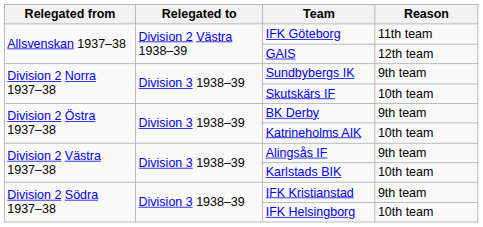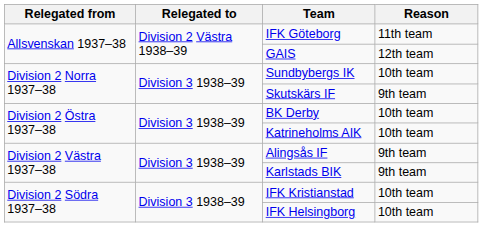 <table class="wikitable" style="text-align: left;">
 <tr>
 <th style="width: 275px;">Relegated from</th>
 <th style="width: 275px;">Relegated to</th>
 <th style="width: 200px;">Team</th>
 <th style="width: 225px;">Reason</th>
 </tr>
 <tr>
 <td rowspan=2><a href='#'>Allsvenskan</a> 1937–38</td>
 <td rowspan=2><a href='#'>Division 2</a> <a href='#'>Västra</a> 1938–39</td>
 <td><a href='#'>IFK Göteborg</a></td>
 <td>11th team</td>
 </tr>
 <tr>
 <td><a href='#'>GAIS</a></td>
 <td>12th team</td>
 </tr>
 <tr>
 <td rowspan=2><a href='#'>Division 2</a> <a href='#'>Norra</a> 1937–38</td>
 <td rowspan=2><a href='#'>Division 3</a> 1938–39</td>
 <td><a href='#'>Sundbybergs IK</a></td>
-<td>9th team</td>
+<td>10th team</td>
 </tr>
 <tr>
 <td><a href='#'>Skutskärs IF</a></td>
-<td>10th team</td>
+<td>9th team</td>
 </tr>
 <tr>
 <td rowspan=2><a href='#'>Division 2</a> <a href='#'>Östra</a> 1937–38</td>
 <td rowspan=2><a href='#'>Division 3</a> 1938–39</td>
 <td><a href='#'>BK Derby</a></td>
-<td>9th team</td>
+<td>10th team</td>
 </tr>
 <tr>
 <td><a href='#'>Katrineholms AIK</a></td>
 <td>10th team</td>
 </tr>
 <tr>
 <td rowspan=2><a href='#'>Division 2</a> <a href='#'>Västra</a> 1937–38</td>
 <td rowspan=2><a href='#'>Division 3</a> 1938–39</td>
 <td><a href='#'>Alingsås IF</a></td>
 <td>9th team</td>
 </tr>
 <tr>
 <td><a href='#'>Karlstads BIK</a></td>
-<td>10th team</td>
+<td>9th team</td>
 </tr>
 <tr>
 <td rowspan=2><a href='#'>Division 2</a> <a href='#'>Södra</a> 1937–38</td>
 <td rowspan=2><a href='#'>Division 3</a> 1938–39</td>
 <td><a href='#'>IFK Kristianstad</a></td>
-<td>9th team</td>
+<td>10th team</td>
 </tr>
 <tr>
 <td><a href='#'>IFK Helsingborg</a></td>
 <td>10th team</td>
 </tr>
 </table>
